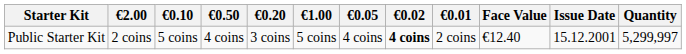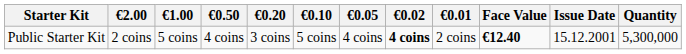 <table class="wikitable">
 <tr>
 <th>Starter Kit</th>
 <th>€2.00</th>
-<th>€0.10</th>
+<th>€1.00</th>
 <th>€0.50</th>
 <th>€0.20</th>
-<th>€1.00</th>
+<th>€0.10</th>
 <th>€0.05</th>
 <th>€0.02</th>
 <th>€0.01</th>
 <th>Face Value</th>
 <th>Issue Date</th>
 <th>Quantity</th>
 </tr>
 <tr>
 <td>Public Starter Kit</td>
 <td>2 coins</td>
 <td>5 coins</td>
 <td>4 coins</td>
 <td>3 coins</td>
 <td>5 coins</td>
 <td>4 coins</td>
 <td><strong>4 coins</strong></td>
 <td>2 coins</td>
-<td>€12.40</td>
+<td><strong>€12.40</strong></td>
 <td>15.12.2001</td>
-<td>5,299,997</td>
+<td>5,300,000</td>
 </tr>
 </table>
